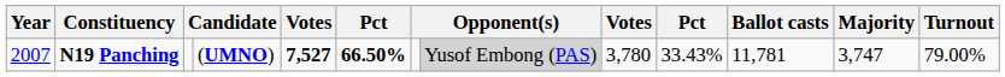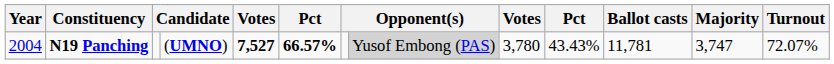 <table class="wikitable" style="margin:0.5em ; font-size:95%">
 <tr>
 <th>Year</th>
 <th>Constituency</th>
 <th colspan=2>Candidate</th>
 <th>Votes</th>
 <th>Pct</th>
 <th colspan=2>Opponent(s)</th>
 <th>Votes</th>
 <th>Pct</th>
 <th>Ballot casts</th>
 <th>Majority</th>
 <th>Turnout</th>
 </tr>
 <tr>
-<td><a href='#'>2007</a></td>
+<td><a href='#'>2004</a></td>
 <td><strong>N19 <a href='#'>Panching</a></strong></td>
 <td></td>
 <td> (<a href='#'><strong>UMNO</strong></a>)</td>
 <td><strong>7,527</strong></td>
-<td><strong>66.50%</strong></td>
+<td><strong>66.57%</strong></td>
 <td></td>
 <td style="background: lightgrey;">Yusof Embong (<a href='#'>PAS</a>)</td>
 <td>3,780</td>
-<td>33.43%</td>
+<td>43.43%</td>
 <td>11,781</td>
 <td>3,747</td>
-<td>79.00%</td>
+<td>72.07%</td>
 </tr>
 </table>
